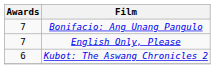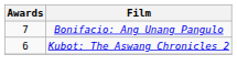 <table class="wikitable" style="text-align:center">
 <tr>
 <th scope="col">Awards</th>
 <th scope="col">Film</th>
 </tr>
 <tr>
 <td>7</td>
 <td><em><a href='#'>Bonifacio: Ang Unang Pangulo</a></em></td>
 </tr>
 <tr>
-<td>7</td>
-<td><em><a href='#'>English Only, Please</a></em></td>
-</tr>
-<tr>
 <td>6</td>
 <td><em><a href='#'>Kubot: The Aswang Chronicles 2</a></em></td>
 </tr>
 <tr>
 </tr>
 </table>
